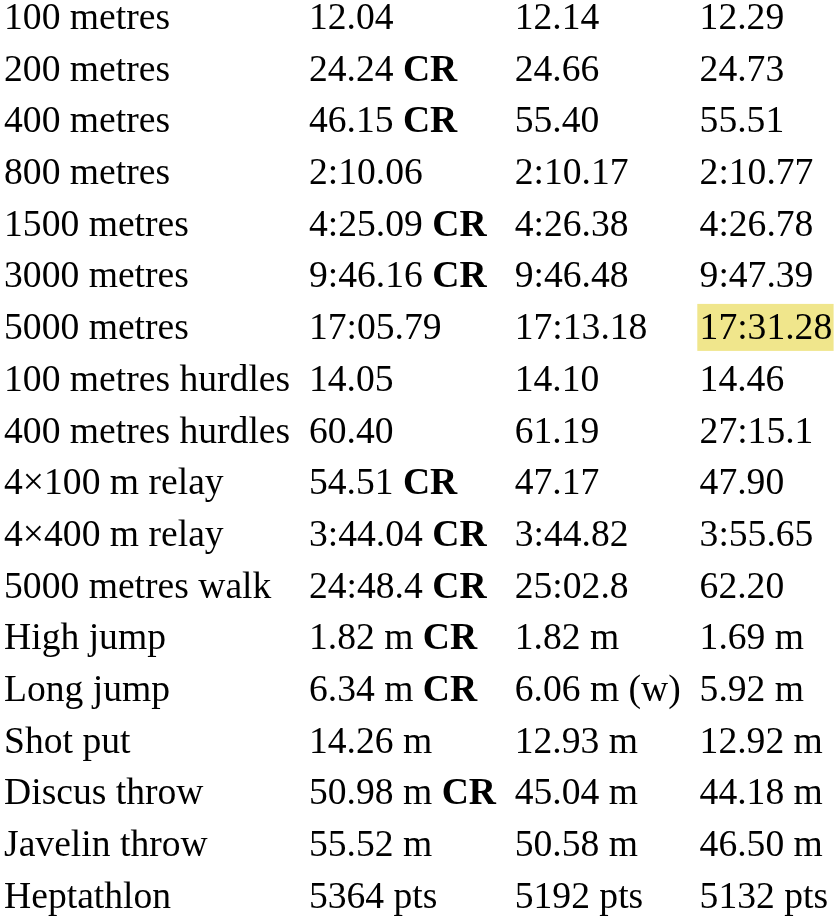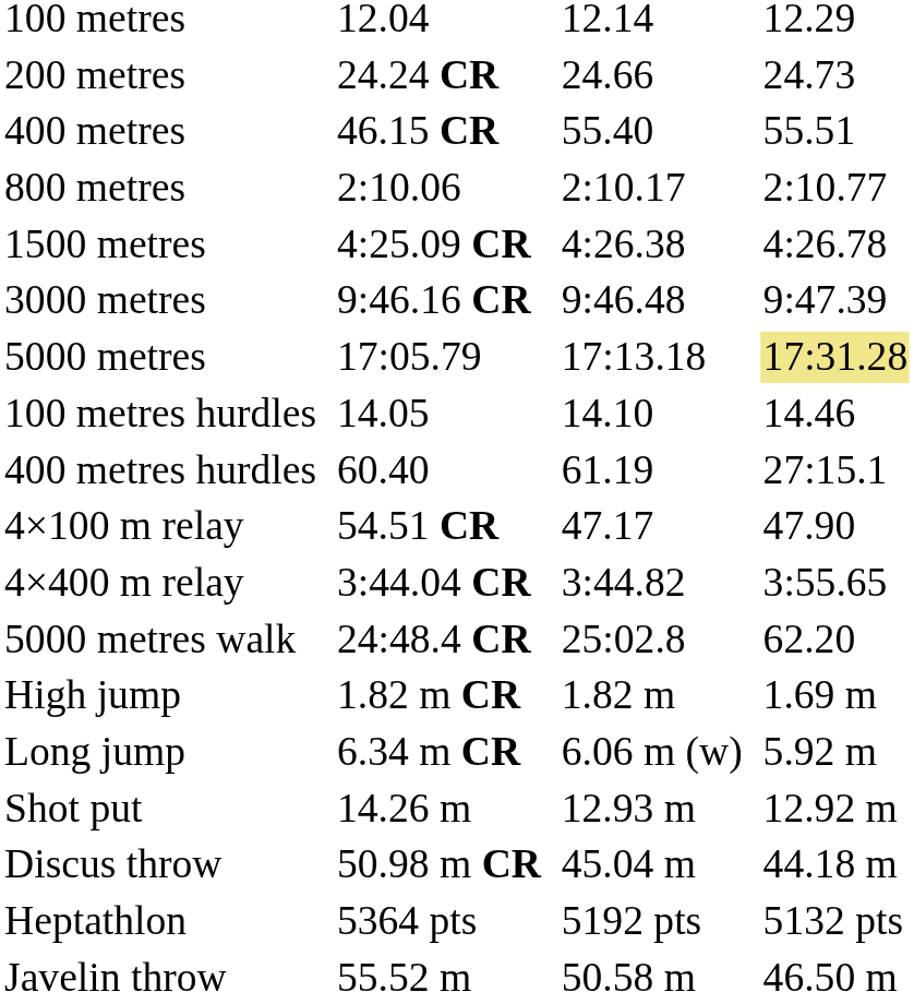 <table>
 <tr>
 <td>100 metres</td>
 <td></td>
 <td>12.04</td>
 <td></td>
 <td>12.14</td>
 <td></td>
 <td>12.29</td>
 </tr>
 <tr>
 <td>200 metres</td>
 <td></td>
 <td>24.24 <strong>CR</strong></td>
 <td></td>
 <td>24.66</td>
 <td></td>
 <td>24.73</td>
 </tr>
 <tr>
 <td>400 metres</td>
 <td></td>
 <td>46.15 <strong>CR</strong></td>
 <td></td>
 <td>55.40</td>
 <td></td>
 <td>55.51</td>
 </tr>
 <tr>
 <td>800 metres</td>
 <td></td>
 <td>2:10.06</td>
 <td></td>
 <td>2:10.17</td>
 <td></td>
 <td>2:10.77</td>
 </tr>
 <tr>
 <td>1500 metres</td>
 <td></td>
 <td>4:25.09 <strong>CR</strong></td>
 <td></td>
 <td>4:26.38</td>
 <td></td>
 <td>4:26.78</td>
 </tr>
 <tr>
 <td>3000 metres</td>
 <td></td>
 <td>9:46.16 <strong>CR</strong></td>
 <td></td>
 <td>9:46.48</td>
 <td></td>
 <td>9:47.39</td>
 </tr>
 <tr>
 <td>5000 metres</td>
 <td></td>
 <td>17:05.79</td>
 <td></td>
 <td>17:13.18</td>
 <td></td>
 <td style="background: khaki;">17:31.28</td>
 </tr>
 <tr>
 <td>100 metres hurdles</td>
 <td></td>
 <td>14.05</td>
 <td></td>
 <td>14.10</td>
 <td></td>
 <td>14.46</td>
 </tr>
 <tr>
 <td>400 metres hurdles</td>
 <td></td>
 <td>60.40</td>
 <td></td>
 <td>61.19</td>
 <td></td>
 <td>27:15.1</td>
 </tr>
 <tr>
 <td>4×100 m relay</td>
 <td></td>
 <td>54.51 <strong>CR</strong></td>
 <td></td>
 <td>47.17</td>
 <td></td>
 <td>47.90</td>
 </tr>
 <tr>
 <td>4×400 m relay</td>
 <td></td>
 <td>3:44.04 <strong>CR</strong></td>
 <td></td>
 <td>3:44.82</td>
 <td></td>
 <td>3:55.65</td>
 </tr>
 <tr>
 <td>5000 metres walk</td>
 <td></td>
 <td>24:48.4 <strong>CR</strong></td>
 <td></td>
 <td>25:02.8</td>
 <td></td>
 <td>62.20</td>
 </tr>
 <tr>
 <td>High jump</td>
 <td></td>
 <td>1.82 m <strong>CR</strong></td>
 <td></td>
 <td>1.82 m</td>
 <td></td>
 <td>1.69 m</td>
 </tr>
 <tr>
 <td>Long jump</td>
 <td></td>
 <td>6.34 m <strong>CR</strong></td>
 <td></td>
 <td>6.06  m (w)</td>
 <td></td>
 <td>5.92 m</td>
 </tr>
 <tr>
 <td>Shot put</td>
 <td></td>
 <td>14.26 m</td>
 <td></td>
 <td>12.93 m</td>
 <td></td>
 <td>12.92 m</td>
 </tr>
 <tr>
 <td>Discus throw</td>
 <td></td>
 <td>50.98 m <strong>CR</strong></td>
 <td></td>
 <td>45.04 m</td>
 <td></td>
 <td>44.18 m</td>
 </tr>
 <tr>
+<td>Heptathlon</td>
+<td></td>
+<td>5364 pts</td>
+<td></td>
+<td>5192 pts</td>
+<td></td>
+<td>5132 pts</td>
+</tr>
+<tr>
 <td>Javelin throw</td>
 <td></td>
 <td>55.52 m</td>
 <td></td>
 <td>50.58 m</td>
 <td></td>
 <td>46.50 m</td>
 </tr>
-<tr>
-<td>Heptathlon</td>
-<td></td>
-<td>5364 pts</td>
-<td></td>
-<td>5192 pts</td>
-<td></td>
-<td>5132 pts</td>
-</tr>
 </table>
